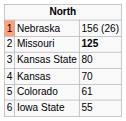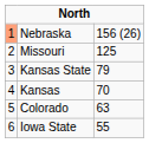 <table class="wikitable">
 <tr>
 <td colspan=3 align=center><strong>North</strong></td>
 </tr>
 <tr>
 <td style="background: lightsalmon;">1</td>
 <td>Nebraska</td>
 <td>156 (26)</td>
 </tr>
 <tr>
 <td>2</td>
 <td>Missouri</td>
-<td><strong>125</strong></td>
+<td>125</td>
 </tr>
 <tr>
 <td>3</td>
 <td>Kansas State</td>
-<td>80</td>
+<td>79</td>
 </tr>
 <tr>
 <td>4</td>
 <td>Kansas</td>
 <td>70</td>
 </tr>
 <tr>
 <td>5</td>
 <td>Colorado</td>
-<td>61</td>
+<td>63</td>
 </tr>
 <tr>
 <td>6</td>
 <td>Iowa State</td>
 <td>55</td>
 </tr>
 </table>
